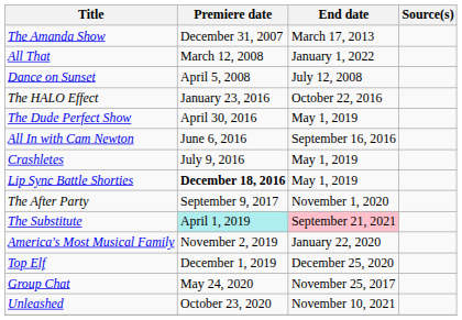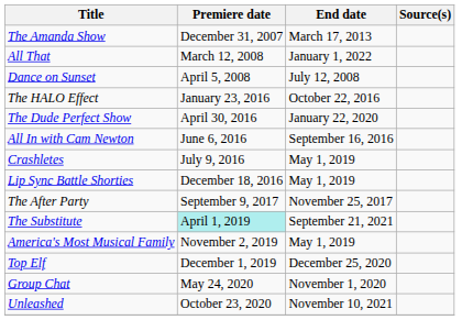 <table class="wikitable sortable">
 <tr>
 <th>Title</th>
 <th>Premiere date</th>
 <th>End date</th>
 <th>Source(s)</th>
 </tr>
 <tr>
 <td><em><a href='#'>The Amanda Show</a></em></td>
 <td>December 31, 2007</td>
 <td>March 17, 2013</td>
 <td></td>
 </tr>
 <tr>
 <td><em><a href='#'>All That</a></em></td>
 <td>March 12, 2008</td>
 <td>January 1, 2022</td>
 <td></td>
 </tr>
 <tr>
 <td><em><a href='#'>Dance on Sunset</a></em></td>
 <td>April 5, 2008</td>
 <td>July 12, 2008</td>
 <td></td>
 </tr>
 <tr>
 <td><em>The HALO Effect</em></td>
 <td>January 23, 2016</td>
 <td>October 22, 2016</td>
 <td></td>
 </tr>
 <tr>
 <td><em><a href='#'>The Dude Perfect Show</a></em></td>
 <td>April 30, 2016</td>
-<td>May 1, 2019</td>
+<td>January 22, 2020</td>
 <td></td>
 </tr>
 <tr>
 <td><em><a href='#'>All In with Cam Newton</a></em></td>
 <td>June 6, 2016</td>
 <td>September 16, 2016</td>
 <td></td>
 </tr>
 <tr>
 <td><em><a href='#'>Crashletes</a></em></td>
 <td>July 9, 2016</td>
 <td>May 1, 2019</td>
 <td></td>
 </tr>
 <tr>
 <td><em><a href='#'>Lip Sync Battle Shorties</a></em></td>
-<td><strong>December 18, 2016</strong></td>
+<td>December 18, 2016</td>
 <td>May 1, 2019</td>
 <td></td>
 </tr>
 <tr>
 <td><em>The After Party</em></td>
 <td>September 9, 2017</td>
-<td>November 1, 2020</td>
+<td>November 25, 2017</td>
 <td></td>
 </tr>
 <tr>
 <td><em><a href='#'>The Substitute</a></em></td>
 <td style="background: paleturquoise;">April 1, 2019</td>
-<td style="background: pink;">September 21, 2021</td>
+<td>September 21, 2021</td>
 <td></td>
 </tr>
 <tr>
 <td><em><a href='#'>America's Most Musical Family</a></em></td>
 <td>November 2, 2019</td>
-<td>January 22, 2020</td>
+<td>May 1, 2019</td>
 <td></td>
 </tr>
 <tr>
 <td><em><a href='#'>Top Elf</a></em></td>
 <td>December 1, 2019</td>
 <td>December 25, 2020</td>
 <td></td>
 </tr>
 <tr>
 <td><em><a href='#'>Group Chat</a></em></td>
 <td>May 24, 2020</td>
-<td>November 25, 2017</td>
+<td>November 1, 2020</td>
 <td></td>
 </tr>
 <tr>
 <td><em><a href='#'>Unleashed</a></em></td>
 <td>October 23, 2020</td>
 <td>November 10, 2021</td>
 <td></td>
 </tr>
 <tr>
 </tr>
 </table>
